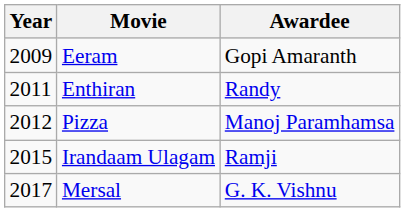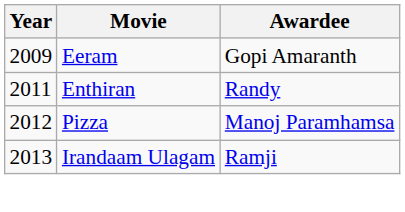 <table class="wikitable">
 <tr>
 <th>Year</th>
 <th>Movie</th>
 <th>Awardee</th>
 </tr>
 <tr>
 <td>2009</td>
 <td><a href='#'>Eeram</a></td>
 <td>Gopi Amaranth</td>
 </tr>
 <tr>
 <td>2011</td>
 <td><a href='#'>Enthiran</a></td>
 <td><a href='#'>Randy</a></td>
 </tr>
 <tr>
 <td>2012</td>
 <td><a href='#'>Pizza</a></td>
 <td><a href='#'>Manoj Paramhamsa</a></td>
 </tr>
 <tr>
-<td>2015</td>
+<td>2013</td>
 <td><a href='#'>Irandaam Ulagam</a></td>
 <td><a href='#'>Ramji</a></td>
 </tr>
-<tr>
-<td>2017</td>
-<td><a href='#'>Mersal</a></td>
-<td><a href='#'>G. K. Vishnu</a></td>
-</tr>
 </table>
